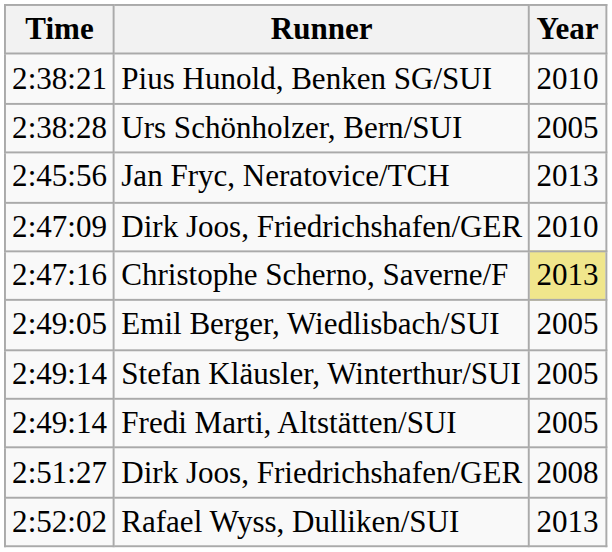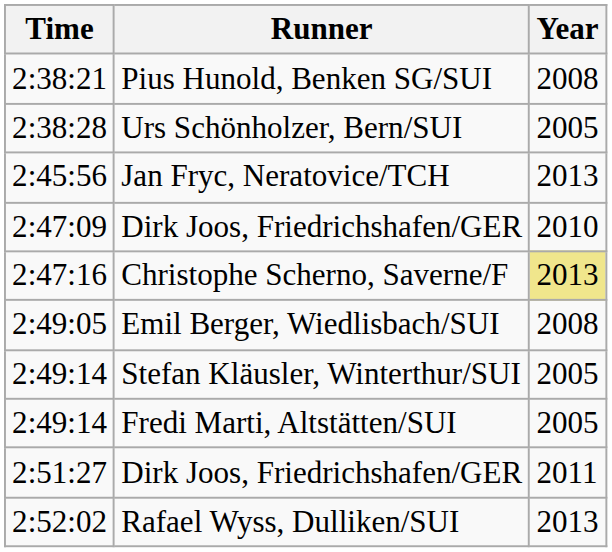 <table class=wikitable>
 <tr>
 <th>Time</th>
 <th>Runner</th>
 <th>Year</th>
 </tr>
 <tr>
 <td>2:38:21</td>
 <td>Pius Hunold, Benken SG/SUI</td>
-<td>2010</td>
+<td>2008</td>
 </tr>
 <tr>
 <td>2:38:28</td>
 <td>Urs Schönholzer, Bern/SUI</td>
 <td>2005</td>
 </tr>
 <tr>
 <td>2:45:56</td>
 <td>Jan Fryc, Neratovice/TCH</td>
 <td>2013</td>
 </tr>
 <tr>
 <td>2:47:09</td>
 <td>Dirk Joos, Friedrichshafen/GER</td>
 <td>2010</td>
 </tr>
 <tr>
 <td>2:47:16</td>
 <td>Christophe Scherno, Saverne/F</td>
 <td style="background: khaki;">2013</td>
 </tr>
 <tr>
 <td>2:49:05</td>
 <td>Emil Berger, Wiedlisbach/SUI</td>
-<td>2005</td>
+<td>2008</td>
 </tr>
 <tr>
 <td>2:49:14</td>
 <td>Stefan Kläusler, Winterthur/SUI</td>
 <td>2005</td>
 </tr>
 <tr>
 <td>2:49:14</td>
 <td>Fredi Marti, Altstätten/SUI</td>
 <td>2005</td>
 </tr>
 <tr>
 <td>2:51:27</td>
 <td>Dirk Joos, Friedrichshafen/GER</td>
-<td>2008</td>
+<td>2011</td>
 </tr>
 <tr>
 <td>2:52:02</td>
 <td>Rafael Wyss, Dulliken/SUI</td>
 <td>2013</td>
 </tr>
 </table>
